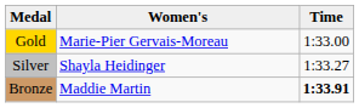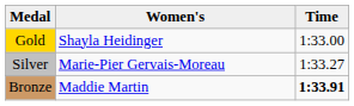 <table class="wikitable" style="text-align:center">
 <tr bgcolor="#efefef">
 <td><strong>Medal</strong></td>
 <td width="250"><strong>Women's</strong></td>
 <td><strong>Time</strong></td>
 </tr>
 <tr>
 <td bgcolor="gold">Gold</td>
-<td style="text-align:left"> <a href='#'>Marie-Pier Gervais-Moreau</a></td>
+<td style="text-align:left"> <a href='#'>Shayla Heidinger</a></td>
 <td>1:33.00</td>
 </tr>
 <tr>
 <td bgcolor="silver">Silver</td>
-<td style="text-align:left"> <a href='#'>Shayla Heidinger</a></td>
+<td style="text-align:left"> <a href='#'>Marie-Pier Gervais-Moreau</a></td>
 <td>1:33.27</td>
 </tr>
 <tr>
 <td bgcolor="CC9966">Bronze</td>
 <td style="text-align:left"> <a href='#'>Maddie Martin</a></td>
 <td><strong>1:33.91</strong></td>
 </tr>
 </table>
